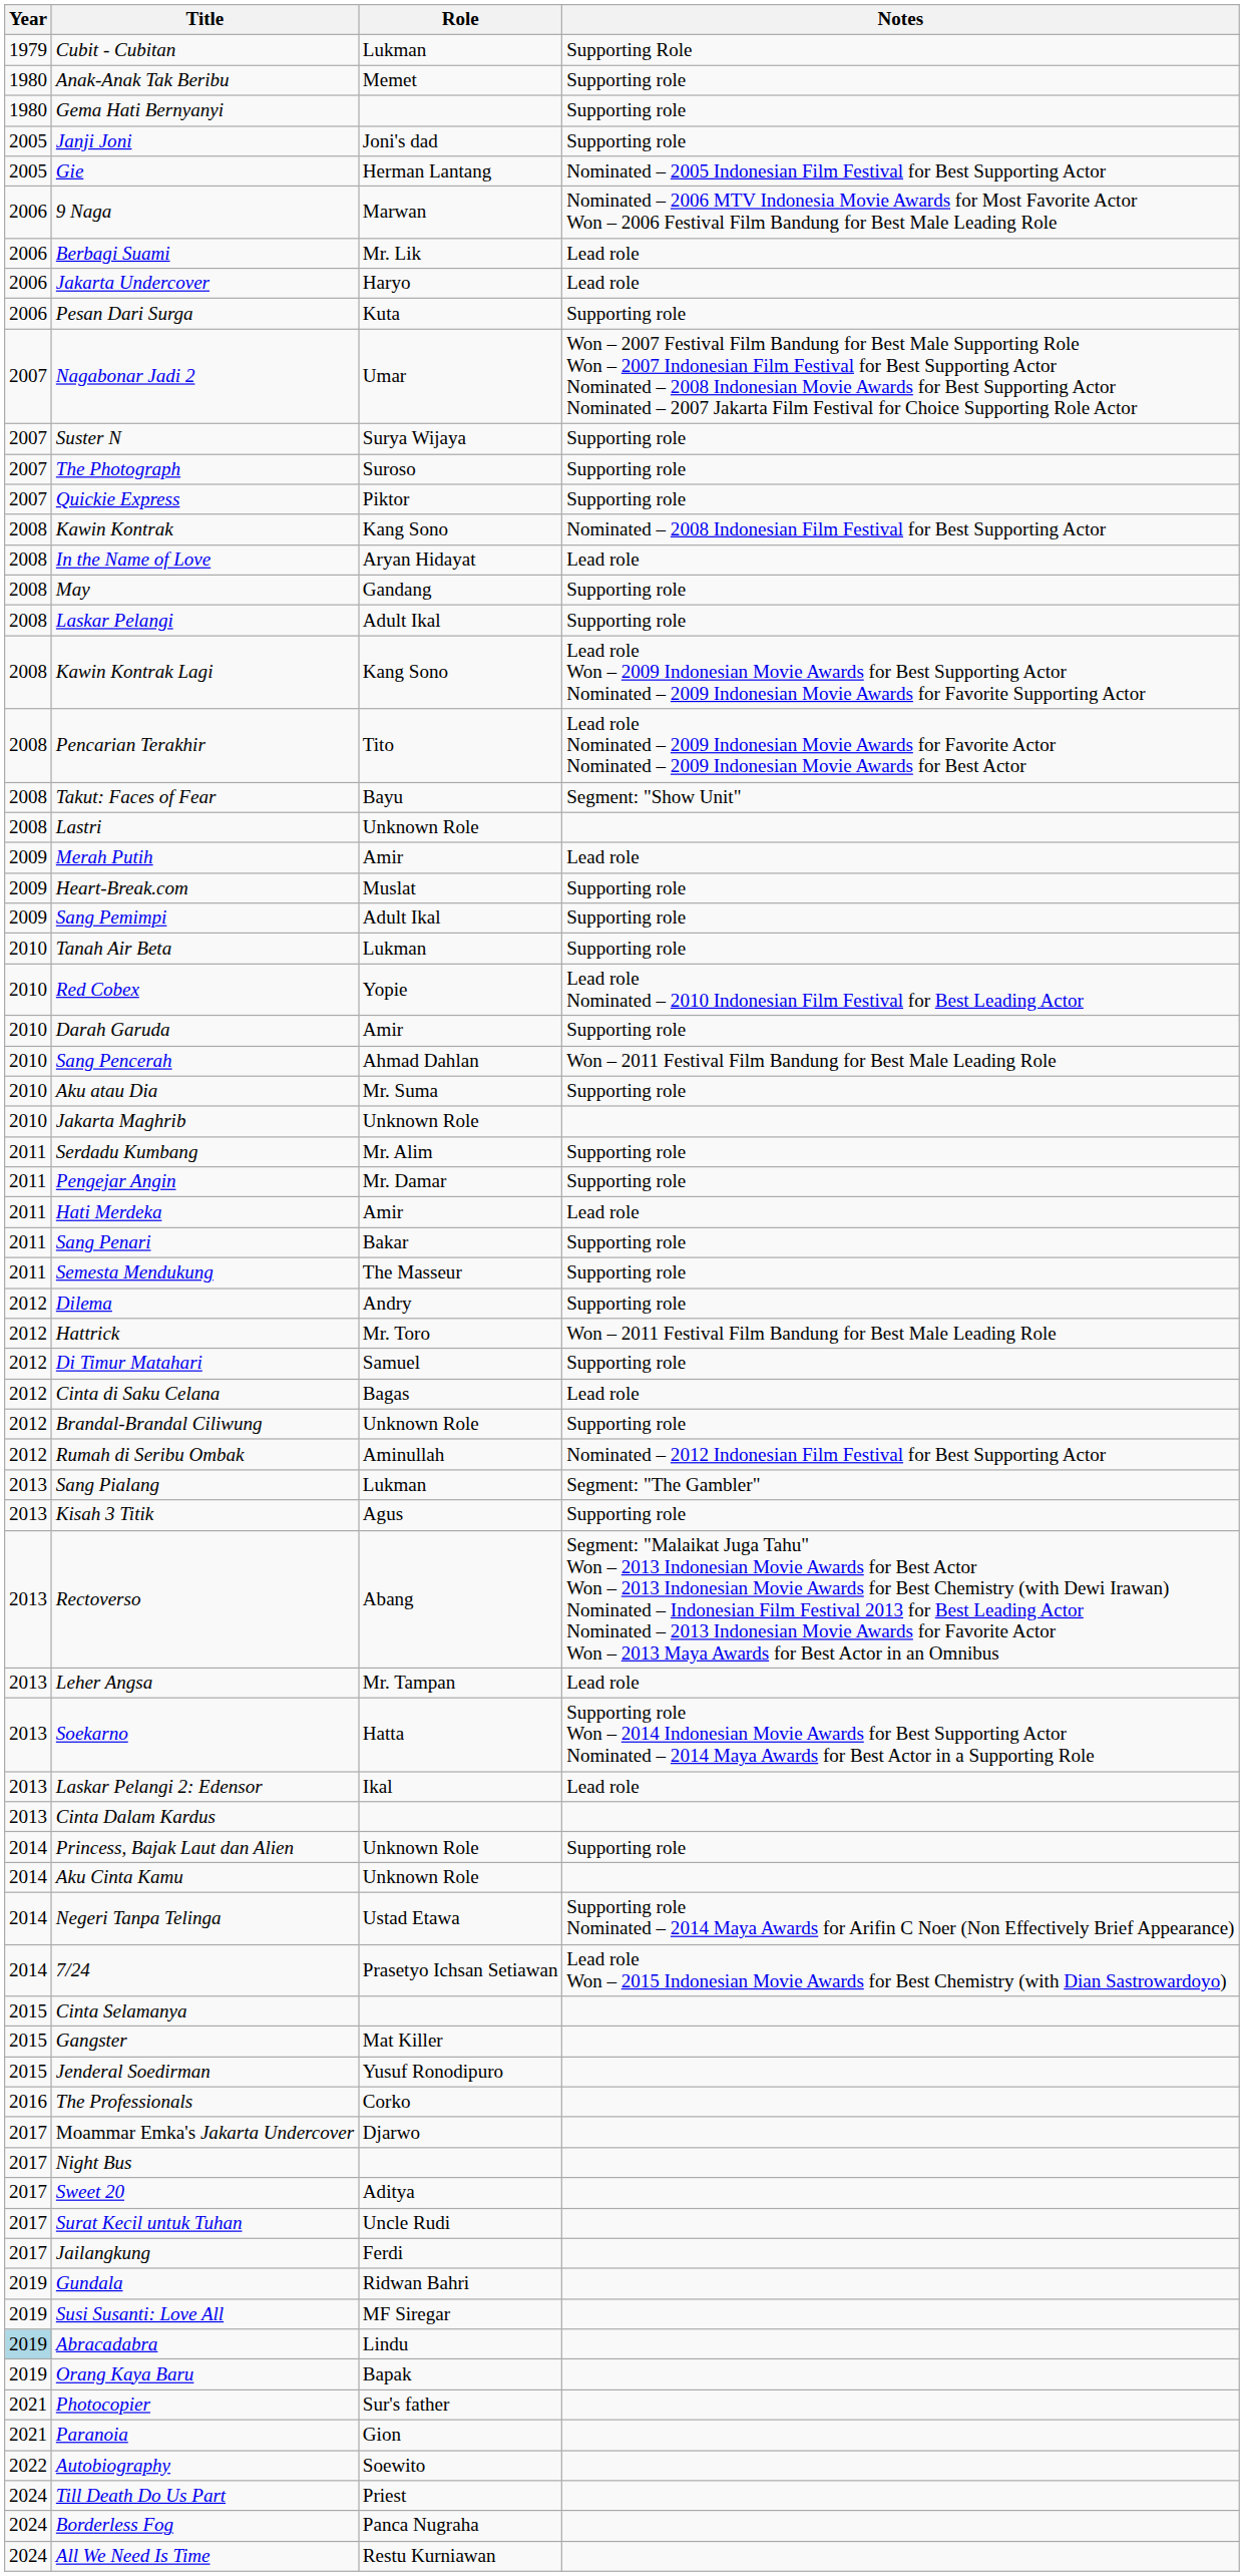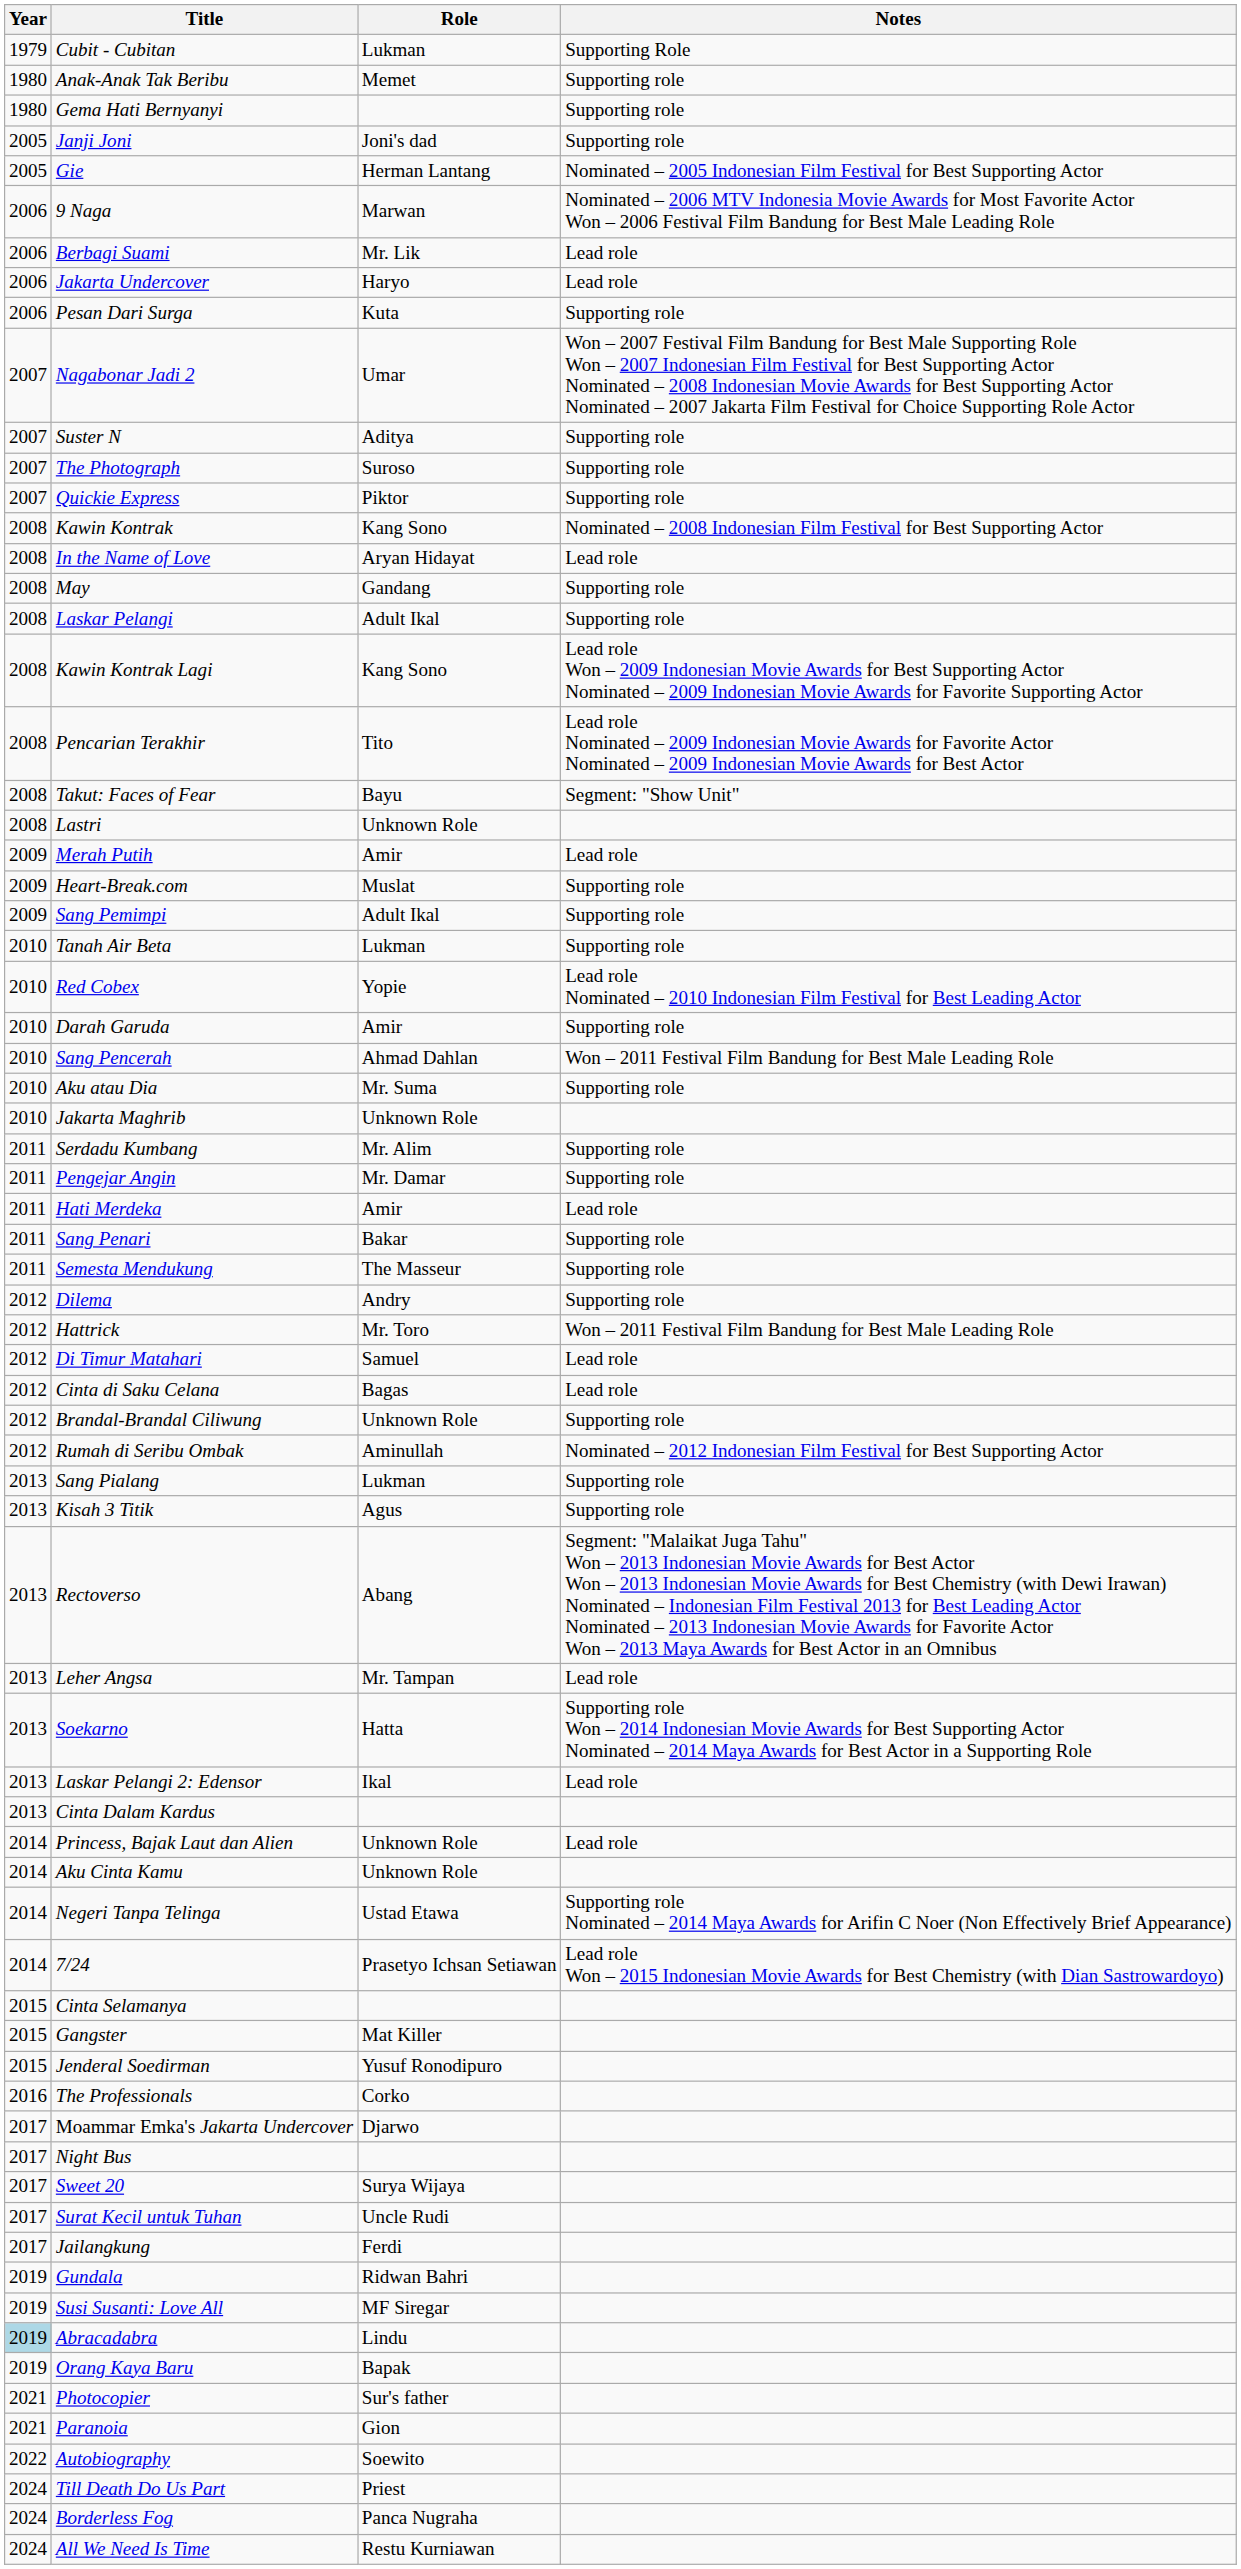 <table class="wikitable">
 <tr>
 <th>Year</th>
 <th>Title</th>
 <th>Role</th>
 <th>Notes</th>
 </tr>
 <tr>
 <td>1979</td>
 <td><em> Cubit - Cubitan</em></td>
 <td>Lukman</td>
 <td>Supporting Role</td>
 </tr>
 <tr>
 <td>1980</td>
 <td><em>Anak-Anak Tak Beribu</em></td>
 <td>Memet</td>
 <td>Supporting role</td>
 </tr>
 <tr>
 <td>1980</td>
 <td><em>Gema Hati Bernyanyi</em></td>
 <td></td>
 <td>Supporting role</td>
 </tr>
 <tr>
 <td>2005</td>
 <td><em><a href='#'>Janji Joni</a></em></td>
 <td>Joni's dad</td>
 <td>Supporting role</td>
 </tr>
 <tr>
 <td>2005</td>
 <td><em><a href='#'>Gie</a></em></td>
 <td>Herman Lantang</td>
 <td>Nominated – <a href='#'>2005 Indonesian Film Festival</a> for Best Supporting Actor</td>
 </tr>
 <tr>
 <td>2006</td>
 <td><em>9 Naga</em></td>
 <td>Marwan</td>
 <td>Nominated – <a href='#'>2006 MTV Indonesia Movie Awards</a> for Most Favorite Actor<br>Won – 2006 Festival Film Bandung for Best Male Leading Role</td>
 </tr>
 <tr>
 <td>2006</td>
 <td><em><a href='#'>Berbagi Suami</a></em></td>
 <td>Mr. Lik</td>
 <td>Lead role</td>
 </tr>
 <tr>
 <td>2006</td>
 <td><em><a href='#'>Jakarta Undercover</a></em></td>
 <td>Haryo</td>
 <td>Lead role</td>
 </tr>
 <tr>
 <td>2006</td>
 <td><em>Pesan Dari Surga</em></td>
 <td>Kuta</td>
 <td>Supporting role</td>
 </tr>
 <tr>
 <td>2007</td>
 <td><em><a href='#'>Nagabonar Jadi 2</a></em></td>
 <td>Umar</td>
 <td>Won – 2007 Festival Film Bandung for Best Male Supporting Role<br>Won – <a href='#'>2007 Indonesian Film Festival</a> for Best Supporting Actor<br>Nominated – <a href='#'>2008 Indonesian Movie Awards</a> for Best Supporting Actor<br>Nominated – 2007 Jakarta Film Festival for Choice Supporting Role Actor</td>
 </tr>
 <tr>
 <td>2007</td>
 <td><em>Suster N</em></td>
-<td>Surya Wijaya</td>
+<td>Aditya</td>
 <td>Supporting role</td>
 </tr>
 <tr>
 <td>2007</td>
 <td><em><a href='#'>The Photograph</a></em></td>
 <td>Suroso</td>
 <td>Supporting role</td>
 </tr>
 <tr>
 <td>2007</td>
 <td><em><a href='#'>Quickie Express</a></em></td>
 <td>Piktor</td>
 <td>Supporting role</td>
 </tr>
 <tr>
 <td>2008</td>
 <td><em>Kawin Kontrak</em></td>
 <td>Kang Sono</td>
 <td>Nominated – <a href='#'>2008 Indonesian Film Festival</a> for Best Supporting Actor</td>
 </tr>
 <tr>
 <td>2008</td>
 <td><em><a href='#'>In the Name of Love</a></em></td>
 <td>Aryan Hidayat</td>
 <td>Lead role</td>
 </tr>
 <tr>
 <td>2008</td>
 <td><em>May</em></td>
 <td>Gandang</td>
 <td>Supporting role</td>
 </tr>
 <tr>
 <td>2008</td>
 <td><em><a href='#'>Laskar Pelangi</a></em></td>
 <td>Adult Ikal</td>
 <td>Supporting role</td>
 </tr>
 <tr>
 <td>2008</td>
 <td><em>Kawin Kontrak Lagi</em></td>
 <td>Kang Sono</td>
 <td>Lead role<br>Won – <a href='#'>2009 Indonesian Movie Awards</a> for Best Supporting Actor<br>Nominated – <a href='#'>2009 Indonesian Movie Awards</a> for Favorite Supporting Actor</td>
 </tr>
 <tr>
 <td>2008</td>
 <td><em>Pencarian Terakhir</em></td>
 <td>Tito</td>
 <td>Lead role<br>Nominated – <a href='#'>2009 Indonesian Movie Awards</a> for Favorite Actor<br>Nominated – <a href='#'>2009 Indonesian Movie Awards</a> for Best Actor</td>
 </tr>
 <tr>
 <td>2008</td>
 <td><em>Takut: Faces of Fear</em></td>
 <td>Bayu</td>
 <td>Segment: "Show Unit"</td>
 </tr>
 <tr>
 <td>2008</td>
 <td><em>Lastri</em></td>
 <td>Unknown Role</td>
 <td></td>
 </tr>
 <tr>
 <td>2009</td>
 <td><em><a href='#'>Merah Putih</a></em></td>
 <td>Amir</td>
 <td>Lead role</td>
 </tr>
 <tr>
 <td>2009</td>
 <td><em>Heart-Break.com</em></td>
 <td>Muslat</td>
 <td>Supporting role</td>
 </tr>
 <tr>
 <td>2009</td>
 <td><em><a href='#'>Sang Pemimpi</a></em></td>
 <td>Adult Ikal</td>
 <td>Supporting role</td>
 </tr>
 <tr>
 <td>2010</td>
 <td><em>Tanah Air Beta</em></td>
 <td>Lukman</td>
 <td>Supporting role</td>
 </tr>
 <tr>
 <td>2010</td>
 <td><em><a href='#'>Red Cobex</a></em></td>
 <td>Yopie</td>
 <td>Lead role<br>Nominated – <a href='#'>2010 Indonesian Film Festival</a> for <a href='#'>Best Leading Actor</a></td>
 </tr>
 <tr>
 <td>2010</td>
 <td><em>Darah Garuda</em></td>
 <td>Amir</td>
 <td>Supporting role</td>
 </tr>
 <tr>
 <td>2010</td>
 <td><em><a href='#'>Sang Pencerah</a></em></td>
 <td>Ahmad Dahlan</td>
 <td>Won – 2011 Festival Film Bandung for Best Male Leading Role</td>
 </tr>
 <tr>
 <td>2010</td>
 <td><em>Aku atau Dia</em></td>
 <td>Mr. Suma</td>
 <td>Supporting role</td>
 </tr>
 <tr>
 <td>2010</td>
 <td><em>Jakarta Maghrib</em></td>
 <td>Unknown Role</td>
 <td></td>
 </tr>
 <tr>
 <td>2011</td>
 <td><em>Serdadu Kumbang</em></td>
 <td>Mr. Alim</td>
 <td>Supporting role</td>
 </tr>
 <tr>
 <td>2011</td>
 <td><em><a href='#'>Pengejar Angin</a></em></td>
 <td>Mr. Damar</td>
 <td>Supporting role</td>
 </tr>
 <tr>
 <td>2011</td>
 <td><em><a href='#'>Hati Merdeka</a></em></td>
 <td>Amir</td>
 <td>Lead role</td>
 </tr>
 <tr>
 <td>2011</td>
 <td><em><a href='#'>Sang Penari</a></em></td>
 <td>Bakar</td>
 <td>Supporting role</td>
 </tr>
 <tr>
 <td>2011</td>
 <td><em><a href='#'>Semesta Mendukung</a></em></td>
 <td>The Masseur</td>
 <td>Supporting role</td>
 </tr>
 <tr>
 <td>2012</td>
 <td><em><a href='#'>Dilema</a></em></td>
 <td>Andry</td>
 <td>Supporting role</td>
 </tr>
 <tr>
 <td>2012</td>
 <td><em>Hattrick</em></td>
 <td>Mr. Toro</td>
 <td>Won – 2011 Festival Film Bandung for Best Male Leading Role</td>
 </tr>
 <tr>
 <td>2012</td>
 <td><em><a href='#'>Di Timur Matahari</a></em></td>
 <td>Samuel</td>
-<td>Supporting role</td>
+<td>Lead role</td>
 </tr>
 <tr>
 <td>2012</td>
 <td><em>Cinta di Saku Celana</em></td>
 <td>Bagas</td>
 <td>Lead role</td>
 </tr>
 <tr>
 <td>2012</td>
 <td><em>Brandal-Brandal Ciliwung</em></td>
 <td>Unknown Role</td>
 <td>Supporting role</td>
 </tr>
 <tr>
 <td>2012</td>
 <td><em>Rumah di Seribu Ombak</em></td>
 <td>Aminullah</td>
 <td>Nominated – <a href='#'>2012 Indonesian Film Festival</a> for Best Supporting Actor</td>
 </tr>
 <tr>
 <td>2013</td>
 <td><em>Sang Pialang</em></td>
 <td>Lukman</td>
-<td>Segment: "The Gambler"</td>
+<td>Supporting role</td>
 </tr>
 <tr>
 <td>2013</td>
 <td><em>Kisah 3 Titik</em></td>
 <td>Agus</td>
 <td>Supporting role</td>
 </tr>
 <tr>
 <td>2013</td>
 <td><em>Rectoverso</em></td>
 <td>Abang</td>
 <td>Segment: "Malaikat Juga Tahu"<br>Won – <a href='#'>2013 Indonesian Movie Awards</a> for Best Actor<br>Won – <a href='#'>2013 Indonesian Movie Awards</a> for Best Chemistry (with Dewi Irawan)<br>Nominated – <a href='#'>Indonesian Film Festival 2013</a> for <a href='#'>Best Leading Actor</a><br>Nominated – <a href='#'>2013 Indonesian Movie Awards</a> for Favorite Actor<br>Won – <a href='#'>2013 Maya Awards</a> for Best Actor in an Omnibus</td>
 </tr>
 <tr>
 <td>2013</td>
 <td><em>Leher Angsa</em></td>
 <td>Mr. Tampan</td>
 <td>Lead role</td>
 </tr>
 <tr>
 <td>2013</td>
 <td><em><a href='#'>Soekarno</a></em></td>
 <td>Hatta</td>
 <td>Supporting role<br>Won – <a href='#'>2014 Indonesian Movie Awards</a> for Best Supporting Actor<br>Nominated – <a href='#'>2014 Maya Awards</a> for Best Actor in a Supporting Role</td>
 </tr>
 <tr>
 <td>2013</td>
 <td><em>Laskar Pelangi 2: Edensor</em></td>
 <td>Ikal</td>
 <td>Lead role</td>
 </tr>
 <tr>
 <td>2013</td>
 <td><em>Cinta Dalam Kardus</em></td>
 <td></td>
 <td></td>
 </tr>
 <tr>
 <td>2014</td>
 <td><em>Princess, Bajak Laut dan Alien</em></td>
 <td>Unknown Role</td>
-<td>Supporting role</td>
+<td>Lead role</td>
 </tr>
 <tr>
 <td>2014</td>
 <td><em>Aku Cinta Kamu</em></td>
 <td>Unknown Role</td>
 <td></td>
 </tr>
 <tr>
 <td>2014</td>
 <td><em>Negeri Tanpa Telinga</em></td>
 <td>Ustad Etawa</td>
 <td>Supporting role<br>Nominated – <a href='#'>2014 Maya Awards</a> for Arifin C Noer (Non Effectively Brief Appearance)</td>
 </tr>
 <tr>
 <td>2014</td>
 <td><em>7/24</em></td>
 <td>Prasetyo Ichsan Setiawan</td>
 <td>Lead role<br> Won – <a href='#'>2015 Indonesian Movie Awards</a> for Best Chemistry (with <a href='#'>Dian Sastrowardoyo</a>)</td>
 </tr>
 <tr>
 <td>2015</td>
 <td><em>Cinta Selamanya</em></td>
 <td></td>
 <td></td>
 </tr>
 <tr>
 <td>2015</td>
 <td><em>Gangster</em></td>
 <td>Mat Killer</td>
 <td></td>
 </tr>
 <tr>
 <td>2015</td>
 <td><em>Jenderal Soedirman</em></td>
 <td>Yusuf Ronodipuro</td>
 <td></td>
 </tr>
 <tr>
 <td>2016</td>
 <td><em>The Professionals</em></td>
 <td>Corko</td>
 <td></td>
 </tr>
 <tr>
 <td>2017</td>
 <td>Moammar Emka's <em>Jakarta Undercover</em></td>
 <td>Djarwo</td>
 <td></td>
 </tr>
 <tr>
 <td>2017</td>
 <td><em>Night Bus</em></td>
 <td></td>
 <td></td>
 </tr>
 <tr>
 <td>2017</td>
 <td><em><a href='#'>Sweet 20</a></em></td>
-<td>Aditya</td>
+<td>Surya Wijaya</td>
 <td></td>
 </tr>
 <tr>
 <td>2017</td>
 <td><em><a href='#'>Surat Kecil untuk Tuhan</a></em></td>
 <td>Uncle Rudi</td>
 <td></td>
 </tr>
 <tr>
 <td>2017</td>
 <td><em>Jailangkung</em></td>
 <td>Ferdi</td>
 <td></td>
 </tr>
 <tr>
 <td>2019</td>
 <td><em><a href='#'>Gundala</a></em></td>
 <td>Ridwan Bahri</td>
 <td></td>
 </tr>
 <tr>
 <td>2019</td>
 <td><em><a href='#'>Susi Susanti: Love All</a></em></td>
 <td>MF Siregar</td>
 <td></td>
 </tr>
 <tr>
 <td style="background: lightblue;">2019</td>
 <td><em><a href='#'>Abracadabra</a></em></td>
 <td>Lindu</td>
 <td></td>
 </tr>
 <tr>
 <td>2019</td>
 <td><em><a href='#'>Orang Kaya Baru</a></em></td>
 <td>Bapak</td>
 <td></td>
 </tr>
 <tr>
 <td>2021</td>
 <td><em><a href='#'>Photocopier</a></em></td>
 <td>Sur's father</td>
 <td></td>
 </tr>
 <tr>
 <td>2021</td>
 <td><em><a href='#'>Paranoia</a></em></td>
 <td>Gion</td>
 <td></td>
 </tr>
 <tr>
 <td>2022</td>
 <td><em><a href='#'>Autobiography</a></em></td>
 <td>Soewito</td>
 <td></td>
 </tr>
 <tr>
 <td>2024</td>
 <td><em><a href='#'>Till Death Do Us Part</a></em></td>
 <td>Priest</td>
 <td></td>
 </tr>
 <tr>
 <td>2024</td>
 <td><em><a href='#'>Borderless Fog</a></em></td>
 <td>Panca Nugraha</td>
 <td></td>
 </tr>
 <tr>
 <td>2024</td>
 <td><em><a href='#'>All We Need Is Time</a></em></td>
 <td>Restu Kurniawan</td>
 <td></td>
 </tr>
 </table>
